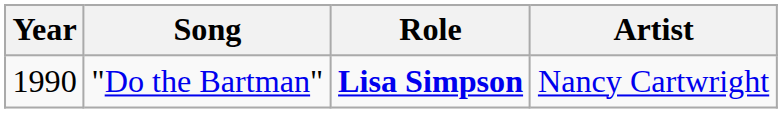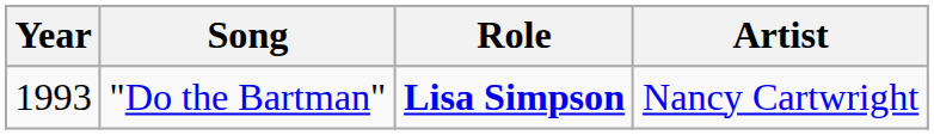 <table class="wikitable">
 <tr>
 <th>Year</th>
 <th>Song</th>
 <th>Role</th>
 <th>Artist</th>
 </tr>
 <tr>
-<td>1990</td>
+<td>1993</td>
 <td>"<a href='#'>Do the Bartman</a>"</td>
 <td><strong><a href='#'>Lisa Simpson</a></strong></td>
 <td><a href='#'>Nancy Cartwright</a></td>
 </tr>
 </table>
